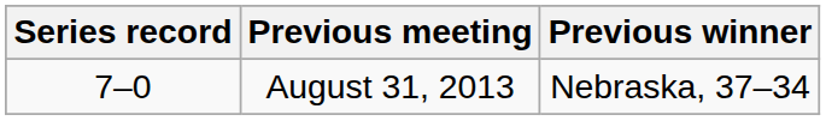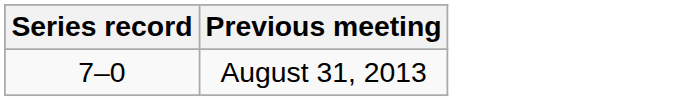 <table class="wikitable" style="text-align:center">
 <tr>
 <th>Series record</th>
 <th>Previous meeting</th>
-<th>Previous winner</th>
 </tr>
 <tr>
 <td>7–0</td>
 <td>August 31, 2013</td>
-<td>Nebraska, 37–34</td>
 </tr>
 </table>
